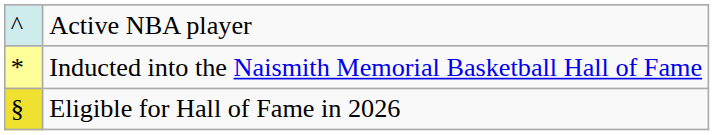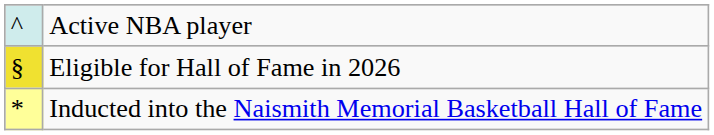 <table class="wikitable">
 <tr>
 <td style="background:#CFECEC; width:1em">^</td>
 <td>Active NBA player</td>
 </tr>
 <tr>
+<td style="background:#F0E130; width:1em">§</td>
+<td>Eligible for Hall of Fame in 2026</td>
+</tr>
+<tr>
 <td style="background:#FFFF99; width:1em">*</td>
 <td>Inducted into the <a href='#'>Naismith Memorial Basketball Hall of Fame</a></td>
 </tr>
-<tr>
-<td style="background:#F0E130; width:1em">§</td>
-<td>Eligible for Hall of Fame in 2026</td>
-</tr>
 </table>
